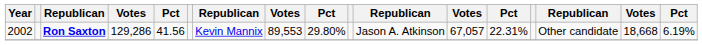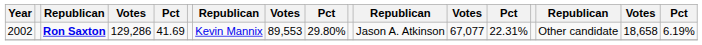 <table class="wikitable" style="margin:0.5em ; font-size:95%">
 <tr>
 <th>Year</th>
 <th></th>
 <th>Republican</th>
 <th>Votes</th>
 <th>Pct</th>
 <th></th>
 <th>Republican</th>
 <th>Votes</th>
 <th>Pct</th>
 <th></th>
 <th>Republican</th>
 <th>Votes</th>
 <th>Pct</th>
 <th></th>
 <th>Republican</th>
 <th>Votes</th>
 <th>Pct</th>
 </tr>
 <tr>
 <td>2002</td>
 <td></td>
 <td><strong><a href='#'>Ron Saxton</a></strong></td>
 <td>129,286</td>
-<td>41.56</td>
+<td>41.69</td>
 <td></td>
 <td><a href='#'>Kevin Mannix</a></td>
 <td>89,553</td>
 <td>29.80%</td>
 <td></td>
 <td>Jason A. Atkinson</td>
-<td>67,057</td>
+<td>67,077</td>
 <td>22.31%</td>
 <td></td>
 <td>Other candidate</td>
-<td>18,668</td>
+<td>18,658</td>
 <td>6.19%</td>
 </tr>
 <tr>
 </tr>
 </table>
